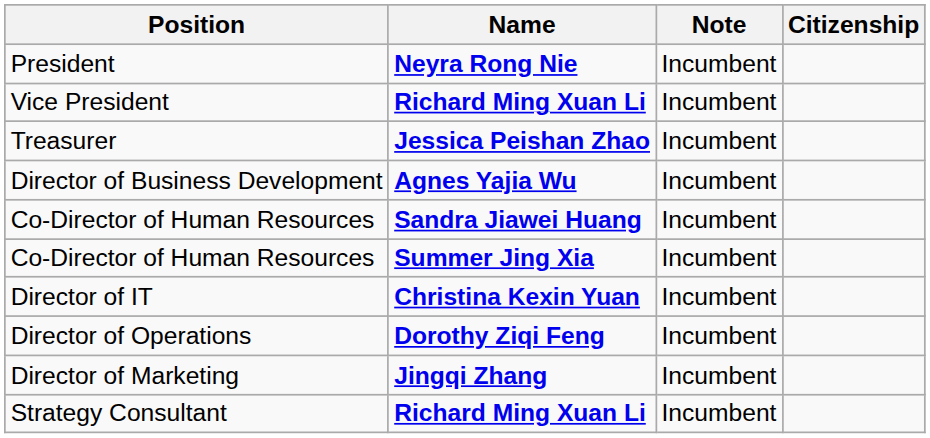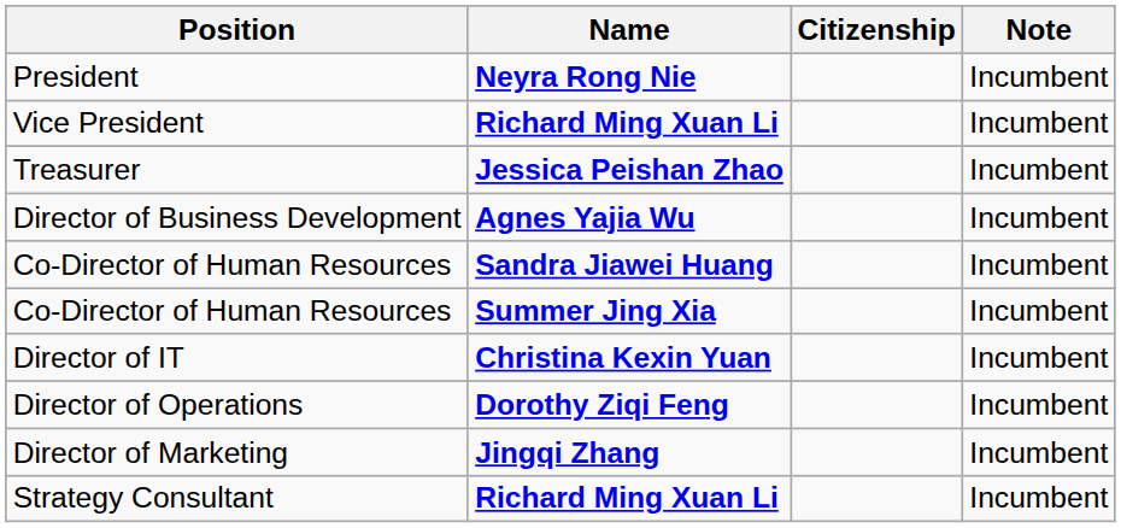 <table class="wikitable" style="font-size:90%; text-align:left;">
 <tr>
 <th>Position</th>
 <th>Name</th>
+<th>Citizenship</th>
 <th>Note</th>
-<th>Citizenship</th>
 </tr>
 <tr>
 <td>President</td>
 <td><strong><a href='#'>Neyra Rong Nie</a></strong></td>
+<td></td>
 <td>Incumbent</td>
-<td></td>
 </tr>
 <tr>
 <td>Vice President</td>
 <td><strong><a href='#'>Richard Ming Xuan Li</a></strong></td>
+<td></td>
 <td>Incumbent</td>
-<td></td>
 </tr>
 <tr>
 <td>Treasurer</td>
 <td><strong><a href='#'>Jessica Peishan Zhao</a></strong></td>
+<td></td>
 <td>Incumbent</td>
-<td></td>
 </tr>
 <tr>
 <td>Director of Business Development</td>
 <td><strong><a href='#'>Agnes Yajia Wu</a></strong></td>
+<td></td>
 <td>Incumbent</td>
-<td></td>
 </tr>
 <tr>
 <td>Co-Director of Human Resources</td>
 <td><strong><a href='#'>Sandra Jiawei Huang</a></strong></td>
+<td></td>
 <td>Incumbent</td>
-<td></td>
 </tr>
 <tr>
 <td>Co-Director of Human Resources</td>
 <td><strong><a href='#'>Summer Jing Xia</a></strong></td>
+<td></td>
 <td>Incumbent</td>
-<td></td>
 </tr>
 <tr>
 <td>Director of IT</td>
 <td><strong><a href='#'>Christina Kexin Yuan</a></strong></td>
+<td></td>
 <td>Incumbent</td>
-<td></td>
 </tr>
 <tr>
 <td>Director of Operations</td>
 <td><strong><a href='#'>Dorothy Ziqi Feng</a></strong></td>
+<td></td>
 <td>Incumbent</td>
-<td></td>
 </tr>
 <tr>
 <td>Director of Marketing</td>
 <td><strong><a href='#'>Jingqi Zhang</a></strong></td>
+<td></td>
 <td>Incumbent</td>
-<td></td>
 </tr>
 <tr>
 <td>Strategy Consultant</td>
 <td><strong><a href='#'>Richard Ming Xuan Li</a></strong></td>
+<td></td>
 <td>Incumbent</td>
-<td></td>
 </tr>
 </table>
